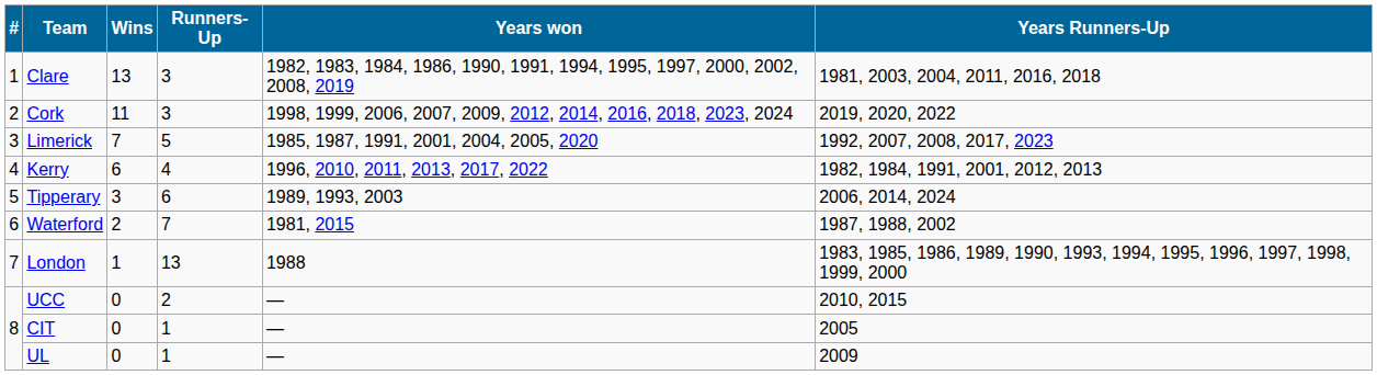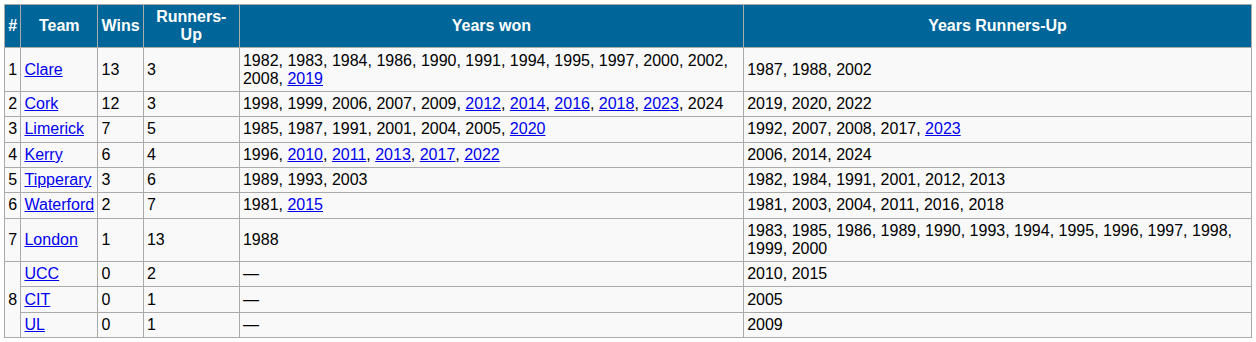 <table class="wikitable">
 <tr>
 <th style="background:#069; color:white;">#</th>
 <th style="background:#069; color:white;">Team</th>
 <th style="background:#069; color:white;">Wins</th>
 <th style="background:#069; color:white;">Runners-Up</th>
 <th style="background:#069; color:white;">Years won</th>
 <th style="background:#069; color:white;">Years Runners-Up</th>
 </tr>
 <tr>
 <td>1</td>
 <td> <a href='#'>Clare</a></td>
 <td>13</td>
 <td>3</td>
 <td>1982, 1983, 1984, 1986, 1990, 1991, 1994, 1995, 1997, 2000, 2002, 2008, <a href='#'>2019</a></td>
-<td>1981, 2003, 2004, 2011, 2016, 2018</td>
+<td>1987, 1988, 2002</td>
 </tr>
 <tr>
 <td>2</td>
 <td> <a href='#'>Cork</a></td>
-<td>11</td>
+<td>12</td>
 <td>3</td>
 <td>1998, 1999, 2006, 2007, 2009, <a href='#'>2012</a>, <a href='#'>2014</a>, <a href='#'>2016</a>, <a href='#'>2018</a>, <a href='#'>2023</a>, 2024</td>
 <td>2019, 2020, 2022</td>
 </tr>
 <tr>
 <td>3</td>
 <td> <a href='#'>Limerick</a></td>
 <td>7</td>
 <td>5</td>
 <td>1985, 1987, 1991, 2001, 2004, 2005, <a href='#'>2020</a></td>
 <td>1992, 2007, 2008, 2017, <a href='#'>2023</a></td>
 </tr>
 <tr>
 <td>4</td>
 <td> <a href='#'>Kerry</a></td>
 <td>6</td>
 <td>4</td>
 <td>1996, <a href='#'>2010</a>, <a href='#'>2011</a>, <a href='#'>2013</a>, <a href='#'>2017</a>, <a href='#'>2022</a></td>
-<td>1982, 1984, 1991, 2001, 2012, 2013</td>
+<td>2006, 2014, 2024</td>
 </tr>
 <tr>
 <td>5</td>
 <td> <a href='#'>Tipperary</a></td>
 <td>3</td>
 <td>6</td>
 <td>1989, 1993, 2003</td>
-<td>2006, 2014, 2024</td>
+<td>1982, 1984, 1991, 2001, 2012, 2013</td>
 </tr>
 <tr>
 <td>6</td>
 <td> <a href='#'>Waterford</a></td>
 <td>2</td>
 <td>7</td>
 <td>1981, <a href='#'>2015</a></td>
-<td>1987, 1988, 2002</td>
+<td>1981, 2003, 2004, 2011, 2016, 2018</td>
 </tr>
 <tr>
 <td>7</td>
 <td> <a href='#'>London</a></td>
 <td>1</td>
 <td>13</td>
 <td>1988</td>
 <td>1983, 1985, 1986, 1989, 1990, 1993, 1994, 1995, 1996, 1997, 1998, 1999, 2000</td>
 </tr>
 <tr>
 <td rowspan="3">8</td>
 <td> <a href='#'>UCC</a></td>
 <td>0</td>
 <td>2</td>
 <td>—</td>
 <td>2010, 2015</td>
 </tr>
 <tr>
 <td> <a href='#'>CIT</a></td>
 <td>0</td>
 <td>1</td>
 <td>—</td>
 <td>2005</td>
 </tr>
 <tr>
 <td> <a href='#'>UL</a></td>
 <td>0</td>
 <td>1</td>
 <td>—</td>
 <td>2009</td>
 </tr>
 </table>
